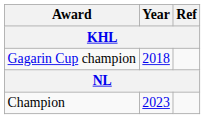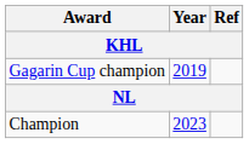 <table class="wikitable">
 <tr>
 <th>Award</th>
 <th>Year</th>
 <th>Ref</th>
 </tr>
 <tr>
 <th colspan="3"><a href='#'>KHL</a></th>
 </tr>
 <tr>
 <td><a href='#'>Gagarin Cup</a> champion</td>
-<td><a href='#'>2018</a></td>
+<td><a href='#'>2019</a></td>
 <td></td>
 </tr>
 <tr>
 <th colspan="3"><a href='#'>NL</a></th>
 </tr>
 <tr>
 <td>Champion</td>
 <td><a href='#'>2023</a></td>
 <td></td>
 </tr>
 </table>
